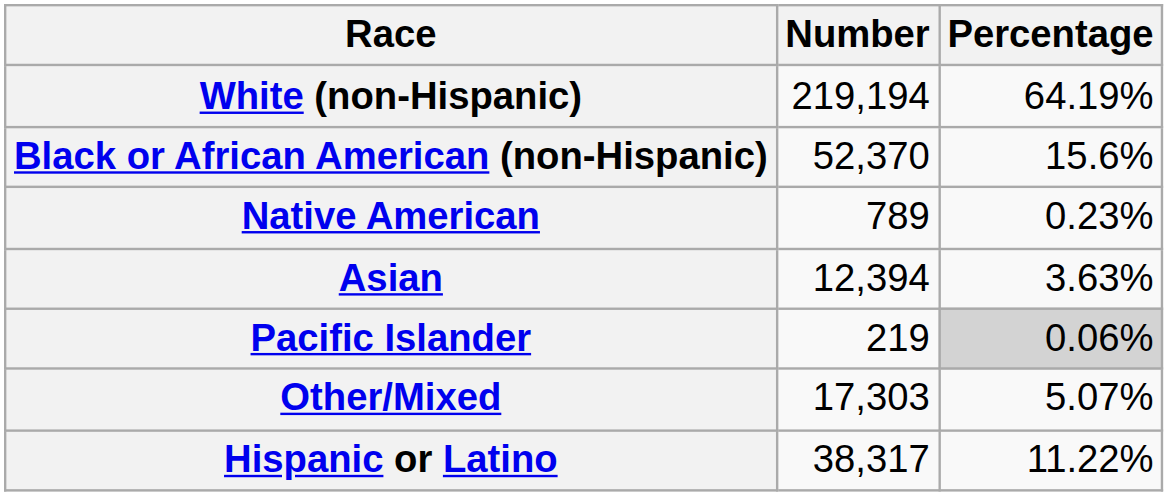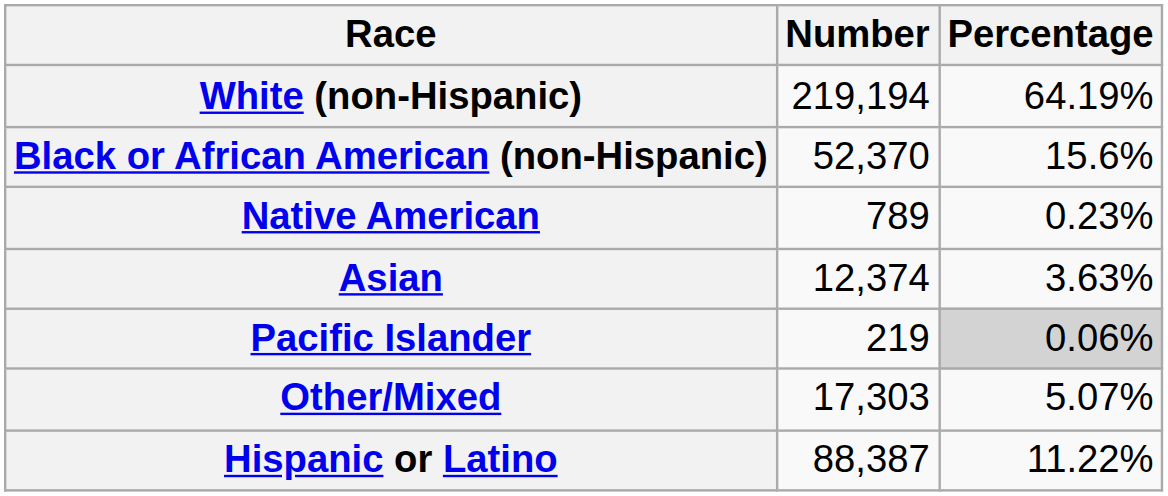 <table class="wikitable" style="text-align:right">
 <tr>
 <th scope="col">Race</th>
 <th scope="col">Number</th>
 <th scope="col">Percentage</th>
 </tr>
 <tr>
 <th scope="row"><a href='#'>White</a> (non-Hispanic)</th>
 <td>219,194</td>
 <td>64.19%</td>
 </tr>
 <tr>
 <th scope="row"><a href='#'>Black or African American</a> (non-Hispanic)</th>
 <td>52,370</td>
 <td>15.6%</td>
 </tr>
 <tr>
 <th scope="row"><a href='#'>Native American</a></th>
 <td>789</td>
 <td>0.23%</td>
 </tr>
 <tr>
 <th scope="row"><a href='#'>Asian</a></th>
-<td>12,394</td>
+<td>12,374</td>
 <td>3.63%</td>
 </tr>
 <tr>
 <th scope="row"><a href='#'>Pacific Islander</a></th>
 <td>219</td>
 <td style="background: lightgrey;">0.06%</td>
 </tr>
 <tr>
 <th scope="row"><a href='#'>Other/Mixed</a></th>
 <td>17,303</td>
 <td>5.07%</td>
 </tr>
 <tr>
 <th scope="row"><a href='#'>Hispanic</a> or <a href='#'>Latino</a></th>
-<td>38,317</td>
+<td>88,387</td>
 <td>11.22%</td>
 </tr>
 </table>
